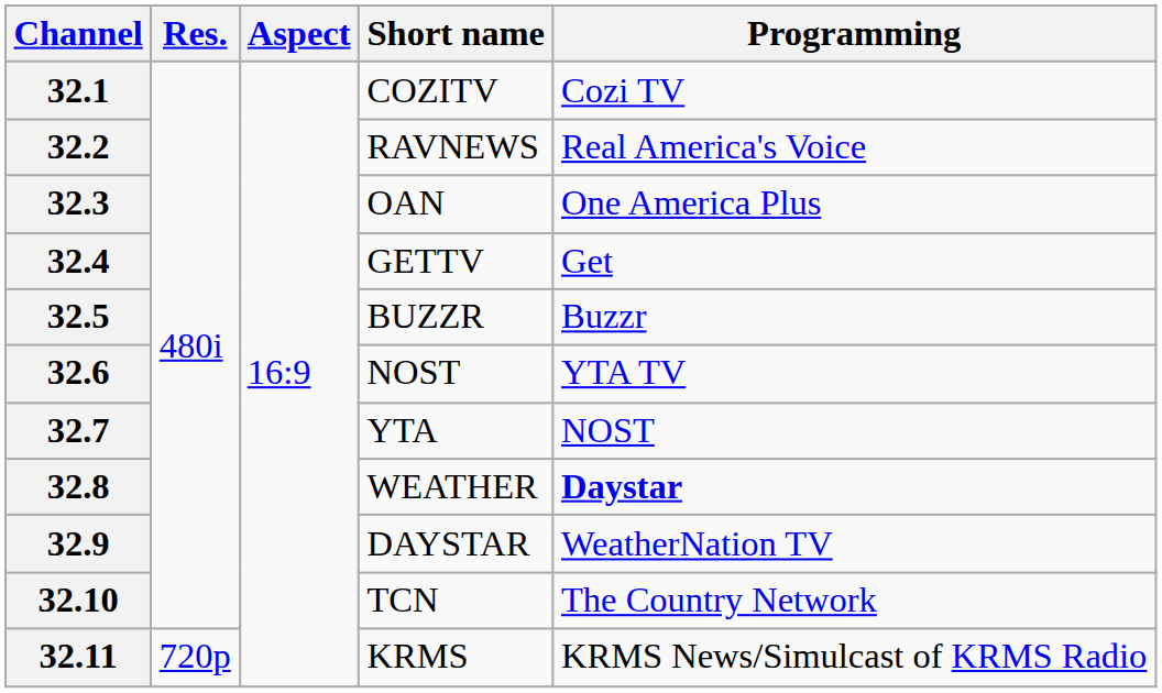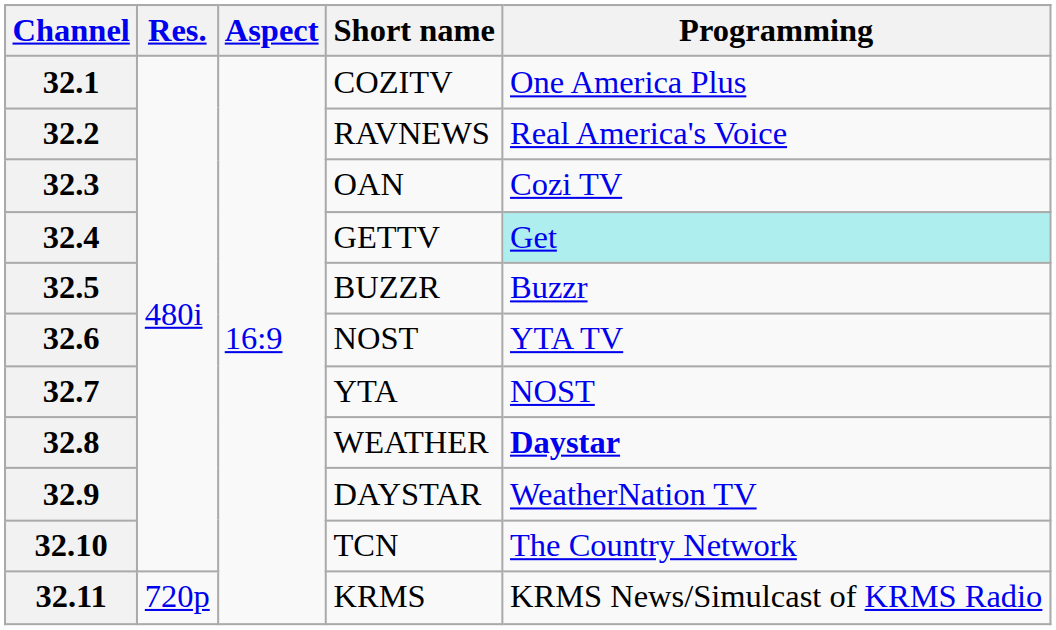 <table class="wikitable">
 <tr>
 <th scope = "col"><a href='#'>Channel</a></th>
 <th scope = "col"><a href='#'>Res.</a></th>
 <th scope = "col"><a href='#'>Aspect</a></th>
 <th scope = "col">Short name</th>
 <th scope = "col">Programming</th>
 </tr>
 <tr>
 <th scope = "row">32.1</th>
 <td rowspan="10"><a href='#'>480i</a></td>
 <td rowspan="11"><a href='#'>16:9</a></td>
 <td>COZITV</td>
-<td><a href='#'>Cozi TV</a></td>
+<td><a href='#'>One America Plus</a></td>
 </tr>
 <tr>
 <th scope = "row">32.2</th>
 <td>RAVNEWS</td>
 <td><a href='#'>Real America's Voice</a></td>
 </tr>
 <tr>
 <th scope = "row">32.3</th>
 <td>OAN</td>
-<td><a href='#'>One America Plus</a></td>
+<td><a href='#'>Cozi TV</a></td>
 </tr>
 <tr>
 <th scope = "row">32.4</th>
 <td>GETTV</td>
-<td><a href='#'>Get</a></td>
+<td style="background: paleturquoise;"><a href='#'>Get</a></td>
 </tr>
 <tr>
 <th scope = "row">32.5</th>
 <td>BUZZR</td>
 <td><a href='#'>Buzzr</a></td>
 </tr>
 <tr>
 <th scope = "row">32.6</th>
 <td>NOST</td>
 <td><a href='#'>YTA TV</a></td>
 </tr>
 <tr>
 <th scope = "row">32.7</th>
 <td>YTA</td>
 <td><a href='#'>NOST</a></td>
 </tr>
 <tr>
 <th scope = "row">32.8</th>
 <td>WEATHER</td>
 <td><strong><a href='#'>Daystar</a></strong></td>
 </tr>
 <tr>
 <th scope = "row">32.9</th>
 <td>DAYSTAR</td>
 <td><a href='#'>WeatherNation TV</a></td>
 </tr>
 <tr>
 <th scope = "row">32.10</th>
 <td>TCN</td>
 <td><a href='#'>The Country Network</a></td>
 </tr>
 <tr>
 <th scope = "row">32.11</th>
 <td><a href='#'>720p</a></td>
 <td>KRMS</td>
 <td>KRMS News/Simulcast of <a href='#'>KRMS Radio</a></td>
 </tr>
 </table>
